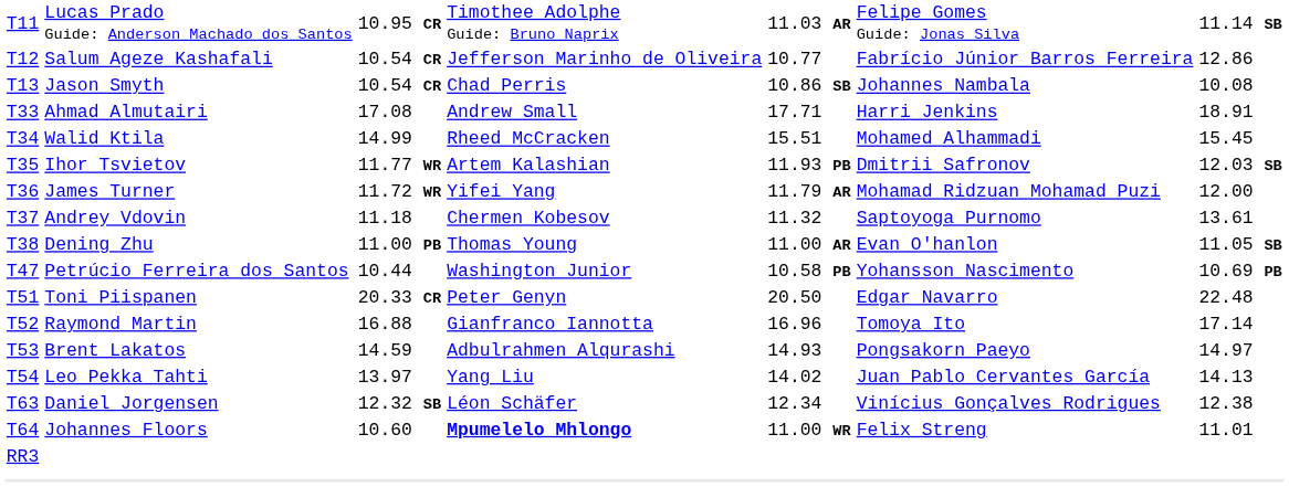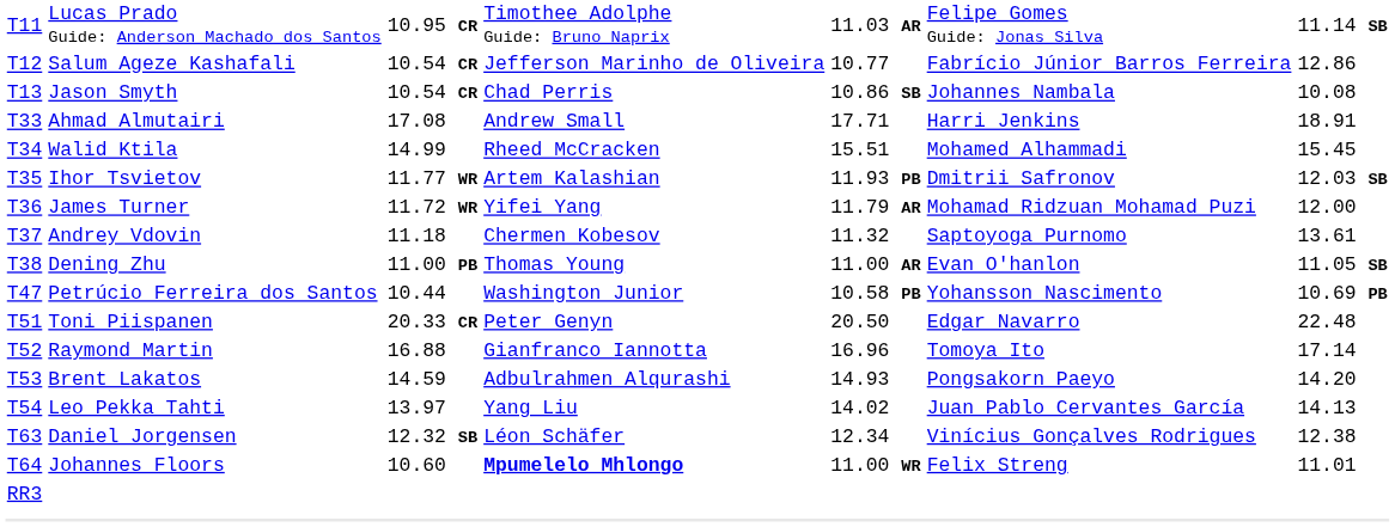 <table>
 <tr>
 <td><a href='#'>T11</a><br></td>
 <td><a href='#'>Lucas Prado</a><br><small>Guide: <a href='#'>Anderson Machado dos Santos</a></small><br></td>
 <td>10.95 <small><strong>CR</strong></small></td>
 <td><a href='#'>Timothee Adolphe</a><br><small>Guide: <a href='#'>Bruno Naprix</a></small><br></td>
 <td>11.03 <small><strong>AR</strong></small></td>
 <td><a href='#'>Felipe Gomes</a><br><small>Guide: <a href='#'>Jonas Silva</a></small><br></td>
 <td>11.14 <small><strong>SB</strong></small></td>
 </tr>
 <tr>
 <td><a href='#'>T12</a><br></td>
 <td><a href='#'>Salum Ageze Kashafali</a><br></td>
 <td>10.54 <small><strong>CR</strong></small></td>
 <td><a href='#'>Jefferson Marinho de Oliveira</a><br></td>
 <td>10.77</td>
 <td><a href='#'>Fabrício Júnior Barros Ferreira</a><br></td>
 <td>12.86</td>
 </tr>
 <tr>
 <td><a href='#'>T13</a><br></td>
 <td><a href='#'>Jason Smyth</a><br></td>
 <td>10.54 <small><strong>CR</strong></small></td>
 <td><a href='#'>Chad Perris</a><br></td>
 <td>10.86 <small><strong>SB</strong></small></td>
 <td><a href='#'>Johannes Nambala</a><br></td>
 <td>10.08</td>
 </tr>
 <tr>
 <td><a href='#'>T33</a><br></td>
 <td><a href='#'>Ahmad Almutairi</a><br></td>
 <td>17.08</td>
 <td><a href='#'>Andrew Small</a><br></td>
 <td>17.71</td>
 <td><a href='#'>Harri Jenkins</a><br></td>
 <td>18.91</td>
 </tr>
 <tr>
 <td><a href='#'>T34</a><br></td>
 <td><a href='#'>Walid Ktila</a><br></td>
 <td>14.99</td>
 <td><a href='#'>Rheed McCracken</a><br></td>
 <td>15.51</td>
 <td><a href='#'>Mohamed Alhammadi</a><br></td>
 <td>15.45</td>
 </tr>
 <tr>
 <td><a href='#'>T35</a><br></td>
 <td><a href='#'>Ihor Tsvietov</a><br></td>
 <td>11.77 <small><strong>WR</strong></small></td>
 <td><a href='#'>Artem Kalashian</a><br></td>
 <td>11.93 <small><strong>PB</strong></small></td>
 <td><a href='#'>Dmitrii Safronov</a><br></td>
 <td>12.03 <small><strong>SB</strong></small></td>
 </tr>
 <tr>
 <td><a href='#'>T36</a><br></td>
 <td><a href='#'>James Turner</a><br></td>
 <td>11.72 <small><strong>WR</strong></small></td>
 <td><a href='#'>Yifei Yang</a><br></td>
 <td>11.79 <small><strong>AR</strong></small></td>
 <td><a href='#'>Mohamad Ridzuan Mohamad Puzi</a><br></td>
 <td>12.00</td>
 </tr>
 <tr>
 <td><a href='#'>T37</a><br></td>
 <td><a href='#'>Andrey Vdovin</a><br></td>
 <td>11.18</td>
 <td><a href='#'>Chermen Kobesov</a><br></td>
 <td>11.32</td>
 <td><a href='#'>Saptoyoga Purnomo</a><br></td>
 <td>13.61</td>
 </tr>
 <tr>
 <td><a href='#'>T38</a><br></td>
 <td><a href='#'>Dening Zhu</a><br></td>
 <td>11.00 <small><strong>PB</strong></small></td>
 <td><a href='#'>Thomas Young</a><br></td>
 <td>11.00 <small><strong>AR</strong></small></td>
 <td><a href='#'>Evan O'hanlon</a><br></td>
 <td>11.05 <small><strong>SB</strong></small></td>
 </tr>
 <tr>
 <td><a href='#'>T47</a><br></td>
 <td><a href='#'>Petrúcio Ferreira dos Santos</a><br></td>
 <td>10.44</td>
 <td><a href='#'>Washington Junior</a><br></td>
 <td>10.58 <small><strong>PB</strong></small></td>
 <td><a href='#'>Yohansson Nascimento</a><br></td>
 <td>10.69 <small><strong>PB</strong></small></td>
 </tr>
 <tr>
 <td><a href='#'>T51</a><br></td>
 <td><a href='#'>Toni Piispanen</a><br></td>
 <td>20.33 <small><strong>CR</strong></small></td>
 <td><a href='#'>Peter Genyn</a><br></td>
 <td>20.50</td>
 <td><a href='#'>Edgar Navarro</a><br></td>
 <td>22.48</td>
 </tr>
 <tr>
 <td><a href='#'>T52</a><br></td>
 <td><a href='#'>Raymond Martin</a><br></td>
 <td>16.88</td>
 <td><a href='#'>Gianfranco Iannotta</a><br></td>
 <td>16.96</td>
 <td><a href='#'>Tomoya Ito</a><br></td>
 <td>17.14</td>
 </tr>
 <tr>
 <td><a href='#'>T53</a><br></td>
 <td><a href='#'>Brent Lakatos</a><br></td>
 <td>14.59</td>
 <td><a href='#'>Adbulrahmen Alqurashi</a><br></td>
 <td>14.93</td>
 <td><a href='#'>Pongsakorn Paeyo</a><br></td>
-<td>14.97</td>
+<td>14.20</td>
 </tr>
 <tr>
 <td><a href='#'>T54</a><br></td>
 <td><a href='#'>Leo Pekka Tahti</a><br></td>
 <td>13.97</td>
 <td><a href='#'>Yang Liu</a><br></td>
 <td>14.02</td>
 <td><a href='#'>Juan Pablo Cervantes García</a><br></td>
 <td>14.13</td>
 </tr>
 <tr>
 <td><a href='#'>T63</a><br></td>
 <td><a href='#'>Daniel Jorgensen</a><br></td>
 <td>12.32 <small><strong>SB</strong></small></td>
 <td><a href='#'>Léon Schäfer</a><br></td>
 <td>12.34</td>
 <td><a href='#'>Vinícius Gonçalves Rodrigues</a><br></td>
 <td>12.38</td>
 </tr>
 <tr>
 <td><a href='#'>T64</a><br></td>
 <td><a href='#'>Johannes Floors</a><br></td>
 <td>10.60</td>
 <td><strong><a href='#'>Mpumelelo Mhlongo</a><br></strong></td>
 <td>11.00 <small><strong>WR</strong></small></td>
 <td><a href='#'>Felix Streng</a><br></td>
 <td>11.01</td>
 </tr>
 <tr>
 <td><a href='#'>RR3</a><br></td>
 <td></td>
 <td></td>
 <td></td>
 <td></td>
 <td></td>
 <td></td>
 </tr>
 <tr>
 <td colspan=7></td>
 </tr>
 <tr>
 </tr>
 <tr bgcolor= e8e8e8>
 <td colspan=7></td>
 </tr>
 </table>
